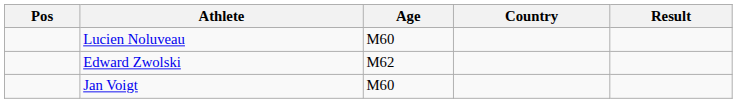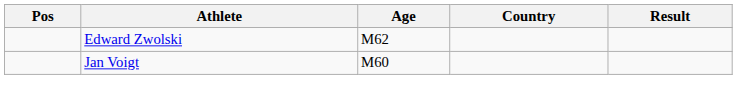 <table class="wikitable"  style="text-align:center; width:50%;">
 <tr>
 <th>Pos</th>
 <th>Athlete</th>
 <th>Age</th>
 <th>Country</th>
 <th>Result</th>
-</tr>
-<tr>
-<td align=center></td>
-<td align=left><a href='#'>Lucien Noluveau</a></td>
-<td align=left>M60</td>
-<td align=left></td>
-<td></td>
 </tr>
 <tr>
 <td align=center></td>
 <td align=left><a href='#'>Edward Zwolski</a></td>
 <td align=left>M62</td>
 <td align=left></td>
 <td></td>
 </tr>
 <tr>
 <td align=center></td>
 <td align=left><a href='#'>Jan Voigt</a></td>
 <td align=left>M60</td>
 <td align=left></td>
 <td></td>
 </tr>
 </table>
